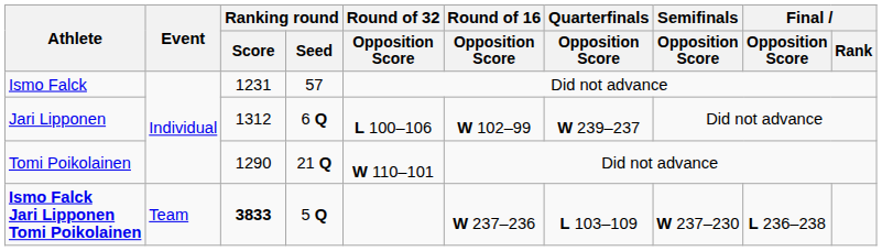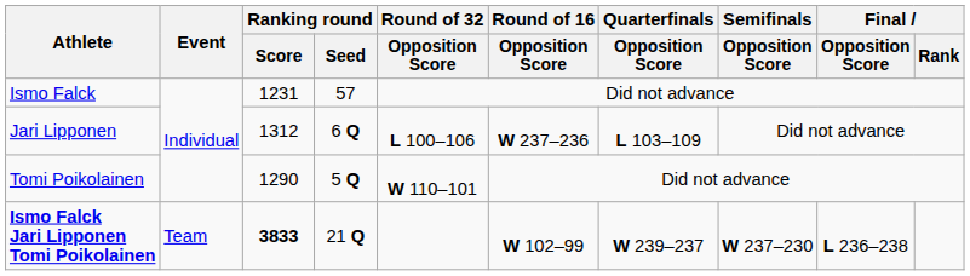 <table class="wikitable" style="font-size:90%; text-align:center">
 <tr>
 <th rowspan=2>Athlete</th>
 <th rowspan=2>Event</th>
 <th colspan="2">Ranking round</th>
 <th>Round of 32</th>
 <th>Round of 16</th>
 <th>Quarterfinals</th>
 <th>Semifinals</th>
 <th colspan="2">Final / </th>
 </tr>
 <tr style="font-size:95%">
 <th>Score</th>
 <th>Seed</th>
 <th>Opposition<br>Score</th>
 <th>Opposition<br>Score</th>
 <th>Opposition<br>Score</th>
 <th>Opposition<br>Score</th>
 <th>Opposition<br>Score</th>
 <th>Rank</th>
 </tr>
 <tr align=center>
 <td align=left><a href='#'>Ismo Falck</a></td>
 <td align=left rowspan=3><a href='#'>Individual</a></td>
 <td>1231</td>
 <td>57</td>
 <td colspan=6>Did not advance</td>
 </tr>
 <tr align=center>
 <td align=left><a href='#'>Jari Lipponen</a></td>
 <td>1312</td>
 <td>6 <strong>Q</strong></td>
 <td><br><strong>L</strong> 100–106</td>
-<td><br><strong>W</strong> 102–99</td>
-<td><br><strong>W</strong> 239–237</td>
+<td><br><strong>W</strong> 237–236</td>
+<td><br><strong>L</strong> 103–109</td>
 <td colspan=3>Did not advance</td>
 </tr>
 <tr align=center>
 <td align=left><a href='#'>Tomi Poikolainen</a></td>
 <td>1290</td>
-<td>21 <strong>Q</strong></td>
+<td>5 <strong>Q</strong></td>
 <td><br><strong>W</strong> 110–101</td>
 <td colspan=5>Did not advance</td>
 </tr>
 <tr align=center>
 <td align=left><strong><a href='#'>Ismo Falck</a><br><a href='#'>Jari Lipponen</a><br><a href='#'>Tomi Poikolainen</a></strong></td>
 <td align=left><a href='#'>Team</a></td>
 <td><strong>3833</strong></td>
-<td>5 <strong>Q</strong></td>
+<td>21 <strong>Q</strong></td>
 <td></td>
-<td><br><strong>W</strong> 237–236</td>
-<td><br><strong>L</strong> 103–109</td>
+<td><br><strong>W</strong> 102–99</td>
+<td><br><strong>W</strong> 239–237</td>
 <td><br><strong>W</strong> 237–230</td>
 <td><br><strong>L</strong> 236–238</td>
 <td></td>
 </tr>
 </table>
